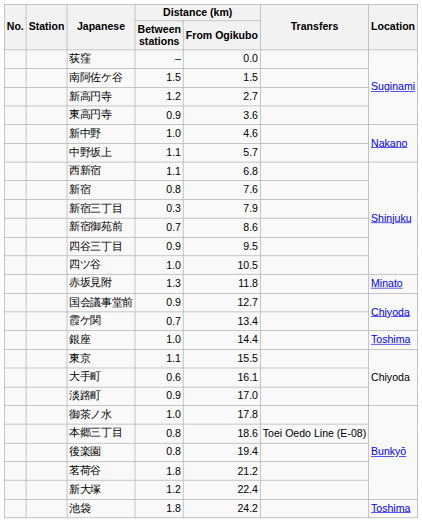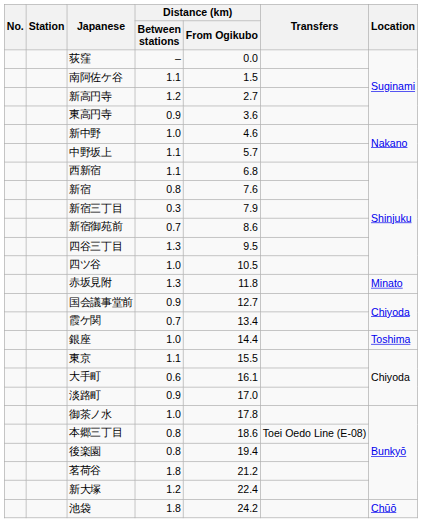 <table class="wikitable">
 <tr>
 <th rowspan="2">No.</th>
 <th rowspan="2">Station</th>
 <th rowspan="2">Japanese</th>
 <th colspan="2">Distance (km)</th>
 <th rowspan="2">Transfers</th>
 <th rowspan="2">Location</th>
 </tr>
 <tr>
 <th>Between<br>stations</th>
 <th>From Ogikubo</th>
 </tr>
 <tr>
 <td></td>
 <td></td>
 <td>荻窪</td>
 <td style="text-align:right;">–</td>
 <td style="text-align:right;">0.0</td>
 <td></td>
 <td rowspan="4"><a href='#'>Suginami</a></td>
 </tr>
 <tr>
 <td></td>
 <td></td>
 <td>南阿佐ケ谷</td>
-<td style="text-align:right;">1.5</td>
+<td style="text-align:right;">1.1</td>
 <td style="text-align:right;">1.5</td>
 <td> </td>
 </tr>
 <tr>
 <td></td>
 <td></td>
 <td>新高円寺</td>
 <td style="text-align:right;">1.2</td>
 <td style="text-align:right;">2.7</td>
 <td> </td>
 </tr>
 <tr>
 <td></td>
 <td></td>
 <td>東高円寺</td>
 <td style="text-align:right;">0.9</td>
 <td style="text-align:right;">3.6</td>
 <td> </td>
 </tr>
 <tr>
 <td></td>
 <td></td>
 <td>新中野</td>
 <td style="text-align:right;">1.0</td>
 <td style="text-align:right;">4.6</td>
 <td> </td>
 <td rowspan="2"><a href='#'>Nakano</a></td>
 </tr>
 <tr>
 <td></td>
 <td></td>
 <td>中野坂上</td>
 <td style="text-align:right;">1.1</td>
 <td style="text-align:right;">5.7</td>
 <td></td>
 </tr>
 <tr>
 <td></td>
 <td></td>
 <td>西新宿</td>
 <td style="text-align:right;">1.1</td>
 <td style="text-align:right;">6.8</td>
 <td> </td>
 <td rowspan="6"><a href='#'>Shinjuku</a></td>
 </tr>
 <tr>
 <td></td>
 <td></td>
 <td>新宿</td>
 <td style="text-align:right;">0.8</td>
 <td style="text-align:right;">7.6</td>
 <td></td>
 </tr>
 <tr>
 <td></td>
 <td></td>
 <td>新宿三丁目</td>
 <td style="text-align:right;">0.3</td>
 <td style="text-align:right;">7.9</td>
 <td></td>
 </tr>
 <tr>
 <td></td>
 <td></td>
 <td>新宿御苑前</td>
 <td style="text-align:right;">0.7</td>
 <td style="text-align:right;">8.6</td>
 <td> </td>
 </tr>
 <tr>
 <td></td>
 <td></td>
 <td>四谷三丁目</td>
-<td style="text-align:right;">0.9</td>
+<td style="text-align:right;">1.3</td>
 <td style="text-align:right;">9.5</td>
 <td> </td>
 </tr>
 <tr>
 <td></td>
 <td></td>
 <td>四ツ谷</td>
 <td style="text-align:right;">1.0</td>
 <td style="text-align:right;">10.5</td>
 <td></td>
 </tr>
 <tr>
 <td></td>
 <td></td>
 <td>赤坂見附</td>
 <td style="text-align:right;">1.3</td>
 <td style="text-align:right;">11.8</td>
 <td></td>
 <td><a href='#'>Minato</a></td>
 </tr>
 <tr>
 <td></td>
 <td></td>
 <td>国会議事堂前</td>
 <td style="text-align:right;">0.9</td>
 <td style="text-align:right;">12.7</td>
 <td></td>
 <td rowspan="2"><a href='#'>Chiyoda</a></td>
 </tr>
 <tr>
 <td></td>
 <td></td>
 <td>霞ケ関</td>
 <td style="text-align:right;">0.7</td>
 <td style="text-align:right;">13.4</td>
 <td></td>
 </tr>
 <tr>
 <td></td>
 <td></td>
 <td>銀座</td>
 <td style="text-align:right;">1.0</td>
 <td style="text-align:right;">14.4</td>
 <td></td>
 <td><a href='#'>Toshima</a></td>
 </tr>
 <tr>
 <td></td>
 <td></td>
 <td>東京</td>
 <td style="text-align:right;">1.1</td>
 <td style="text-align:right;">15.5</td>
 <td></td>
 <td rowspan="3">Chiyoda</td>
 </tr>
 <tr>
 <td></td>
 <td></td>
 <td>大手町</td>
 <td style="text-align:right;">0.6</td>
 <td style="text-align:right;">16.1</td>
 <td></td>
 </tr>
 <tr>
 <td></td>
 <td></td>
 <td>淡路町</td>
 <td style="text-align:right;">0.9</td>
 <td style="text-align:right;">17.0</td>
 <td></td>
 </tr>
 <tr>
 <td></td>
 <td></td>
 <td>御茶ノ水</td>
 <td style="text-align:right;">1.0</td>
 <td style="text-align:right;">17.8</td>
 <td></td>
 <td rowspan="5"><a href='#'>Bunkyō</a></td>
 </tr>
 <tr>
 <td></td>
 <td></td>
 <td>本郷三丁目</td>
 <td style="text-align:right;">0.8</td>
 <td style="text-align:right;">18.6</td>
 <td> Toei Oedo Line (E-08)</td>
 </tr>
 <tr>
 <td></td>
 <td></td>
 <td>後楽園</td>
 <td style="text-align:right;">0.8</td>
 <td style="text-align:right;">19.4</td>
 <td></td>
 </tr>
 <tr>
 <td></td>
 <td></td>
 <td>茗荷谷</td>
 <td style="text-align:right;">1.8</td>
 <td style="text-align:right;">21.2</td>
 <td> </td>
 </tr>
 <tr>
 <td></td>
 <td></td>
 <td>新大塚</td>
 <td style="text-align:right;">1.2</td>
 <td style="text-align:right;">22.4</td>
 <td> </td>
 </tr>
 <tr>
 <td></td>
 <td></td>
 <td>池袋</td>
 <td style="text-align:right;">1.8</td>
 <td style="text-align:right;">24.2</td>
 <td></td>
-<td><a href='#'>Toshima</a></td>
+<td><a href='#'>Chūō</a></td>
 </tr>
 </table>
